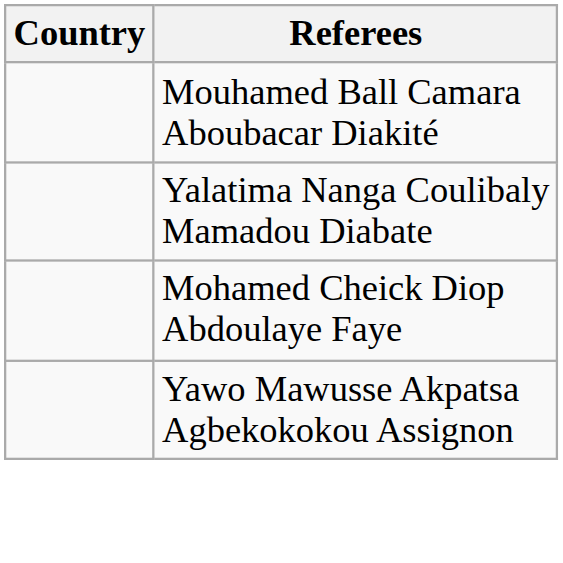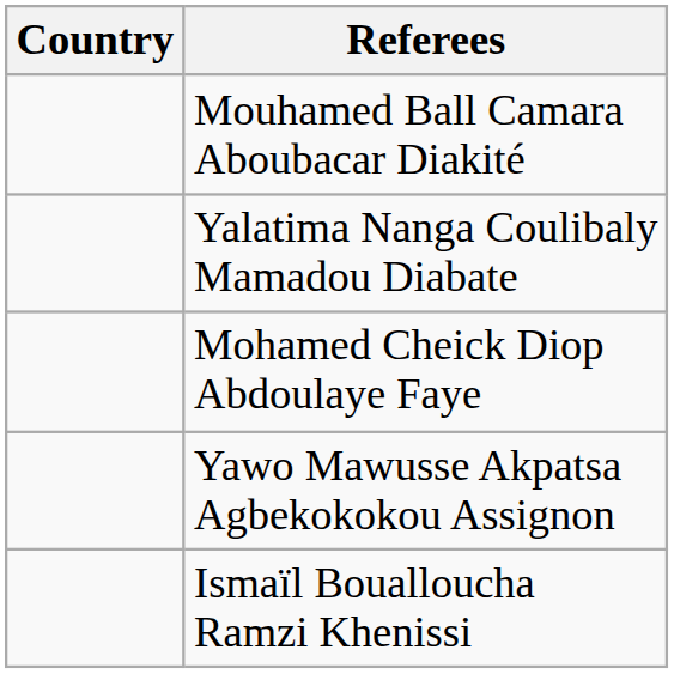 <table class="wikitable">
 <tr>
 <th>Country</th>
 <th>Referees</th>
 </tr>
 <tr>
 <td></td>
 <td>Mouhamed Ball Camara<br>Aboubacar Diakité</td>
 </tr>
 <tr>
 <td></td>
 <td>Yalatima Nanga Coulibaly<br>Mamadou Diabate</td>
 </tr>
 <tr>
 <td></td>
 <td>Mohamed Cheick Diop<br>Abdoulaye Faye</td>
 </tr>
 <tr>
 <td></td>
 <td>Yawo Mawusse Akpatsa<br>Agbekokokou Assignon</td>
 </tr>
+<tr>
+<td></td>
+<td>Ismaïl Boualloucha<br>Ramzi Khenissi</td>
+</tr>
 </table>
